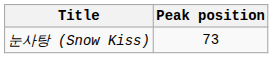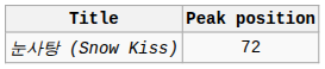 <table class="wikitable" style="text-align:center;">
 <tr>
 <th>Title</th>
 <th>Peak position</th>
 </tr>
 <tr>
 <td><em>눈사탕 (Snow Kiss)</em></td>
-<td>73</td>
+<td>72</td>
 </tr>
 </table>
